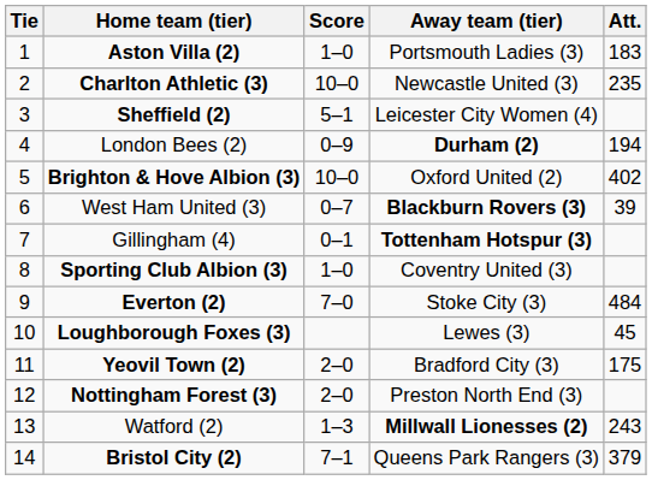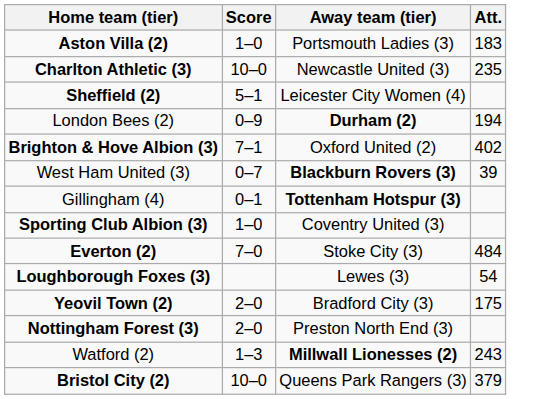 <table class="wikitable" style="text-align:center; font-size:85%">
 <tr>
-<th>Tie</th>
 <th>Home team (tier)</th>
 <th>Score</th>
 <th>Away team (tier)</th>
 <th>Att.</th>
 </tr>
 <tr>
-<td>1</td>
 <td><strong>Aston Villa (2)</strong></td>
 <td>1–0</td>
 <td>Portsmouth Ladies (3)</td>
 <td>183</td>
 </tr>
 <tr>
-<td>2</td>
 <td><strong>Charlton Athletic (3)</strong></td>
 <td>10–0</td>
 <td>Newcastle United (3)</td>
 <td>235</td>
 </tr>
 <tr>
-<td>3</td>
 <td><strong>Sheffield (2)</strong></td>
 <td>5–1</td>
 <td>Leicester City Women (4)</td>
 <td></td>
 </tr>
 <tr>
-<td>4</td>
 <td>London Bees (2)</td>
 <td>0–9</td>
 <td><strong>Durham (2)</strong></td>
 <td>194</td>
 </tr>
 <tr>
-<td>5</td>
 <td><strong>Brighton & Hove Albion (3)</strong></td>
-<td>10–0</td>
+<td>7–1</td>
 <td>Oxford United (2)</td>
 <td>402</td>
 </tr>
 <tr>
-<td>6</td>
 <td>West Ham United (3)</td>
 <td>0–7</td>
 <td><strong>Blackburn Rovers (3)</strong></td>
 <td>39</td>
 </tr>
 <tr>
-<td>7</td>
 <td>Gillingham (4)</td>
 <td>0–1</td>
 <td><strong>Tottenham Hotspur (3)</strong></td>
 <td></td>
 </tr>
 <tr>
-<td>8</td>
 <td><strong>Sporting Club Albion (3)</strong></td>
 <td>1–0</td>
 <td>Coventry United (3)</td>
 <td></td>
 </tr>
 <tr>
-<td>9</td>
 <td><strong>Everton (2)</strong></td>
 <td>7–0</td>
 <td>Stoke City (3)</td>
 <td>484</td>
 </tr>
 <tr>
-<td>10</td>
 <td><strong>Loughborough Foxes (3)</strong></td>
 <td></td>
 <td>Lewes (3)</td>
-<td>45</td>
+<td>54</td>
 </tr>
 <tr>
-<td>11</td>
 <td><strong>Yeovil Town (2)</strong></td>
 <td>2–0</td>
 <td>Bradford City (3)</td>
 <td>175</td>
 </tr>
 <tr>
-<td>12</td>
 <td><strong>Nottingham Forest (3)</strong></td>
 <td>2–0</td>
 <td>Preston North End (3)</td>
 <td></td>
 </tr>
 <tr>
-<td>13</td>
 <td>Watford (2)</td>
 <td>1–3 </td>
 <td><strong>Millwall Lionesses (2)</strong></td>
 <td>243</td>
 </tr>
 <tr>
-<td>14</td>
 <td><strong>Bristol City (2)</strong></td>
-<td>7–1</td>
+<td>10–0</td>
 <td>Queens Park Rangers (3)</td>
 <td>379</td>
 </tr>
 </table>
